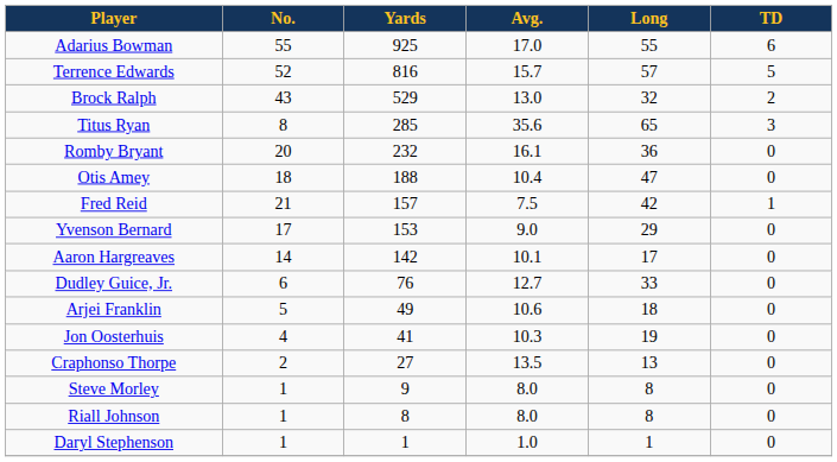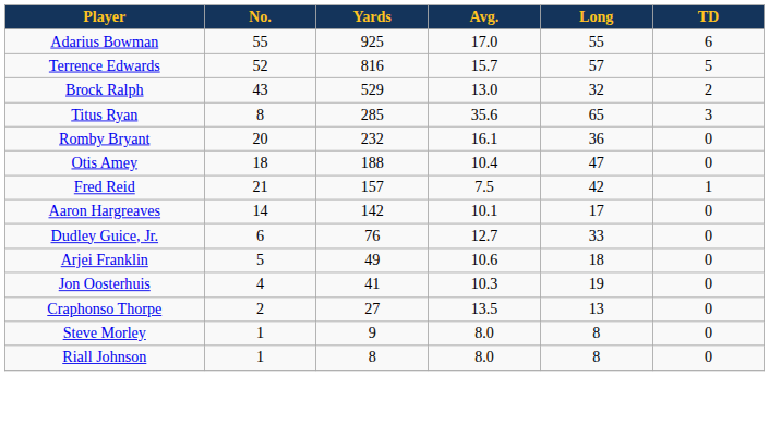 <table class="wikitable sortable sortable">
 <tr>
 <th style="background:#14345B;color:#ffc322;" width="16%">Player</th>
 <th style="background:#14345B;color:#ffc322;" width="9%">No.</th>
 <th style="background:#14345B;color:#ffc322;" width="9%">Yards</th>
 <th style="background:#14345B;color:#ffc322;" width="9%">Avg.</th>
 <th style="background:#14345B;color:#ffc322;" width="9%">Long</th>
 <th style="background:#14345B;color:#ffc322;" width="9%">TD</th>
 </tr>
 <tr align="center">
 <td><a href='#'>Adarius Bowman</a></td>
 <td>55</td>
 <td>925</td>
 <td>17.0</td>
 <td>55</td>
 <td>6</td>
 </tr>
 <tr align="center">
 <td><a href='#'>Terrence Edwards</a></td>
 <td>52</td>
 <td>816</td>
 <td>15.7</td>
 <td>57</td>
 <td>5</td>
 </tr>
 <tr align="center">
 <td><a href='#'>Brock Ralph</a></td>
 <td>43</td>
 <td>529</td>
 <td>13.0</td>
 <td>32</td>
 <td>2</td>
 </tr>
 <tr align="center">
 <td><a href='#'>Titus Ryan</a></td>
 <td>8</td>
 <td>285</td>
 <td>35.6</td>
 <td>65</td>
 <td>3</td>
 </tr>
 <tr align="center">
 <td><a href='#'>Romby Bryant</a></td>
 <td>20</td>
 <td>232</td>
 <td>16.1</td>
 <td>36</td>
 <td>0</td>
 </tr>
 <tr align="center">
 <td><a href='#'>Otis Amey</a></td>
 <td>18</td>
 <td>188</td>
 <td>10.4</td>
 <td>47</td>
 <td>0</td>
 </tr>
 <tr align="center">
 <td><a href='#'>Fred Reid</a></td>
 <td>21</td>
 <td>157</td>
 <td>7.5</td>
 <td>42</td>
 <td>1</td>
 </tr>
 <tr align="center">
-<td><a href='#'>Yvenson Bernard</a></td>
-<td>17</td>
-<td>153</td>
-<td>9.0</td>
-<td>29</td>
-<td>0</td>
-</tr>
-<tr align="center">
 <td><a href='#'>Aaron Hargreaves</a></td>
 <td>14</td>
 <td>142</td>
 <td>10.1</td>
 <td>17</td>
 <td>0</td>
 </tr>
 <tr align="center">
 <td><a href='#'>Dudley Guice, Jr.</a></td>
 <td>6</td>
 <td>76</td>
 <td>12.7</td>
 <td>33</td>
 <td>0</td>
 </tr>
 <tr align="center">
 <td><a href='#'>Arjei Franklin</a></td>
 <td>5</td>
 <td>49</td>
 <td>10.6</td>
 <td>18</td>
 <td>0</td>
 </tr>
 <tr align="center">
 <td><a href='#'>Jon Oosterhuis</a></td>
 <td>4</td>
 <td>41</td>
 <td>10.3</td>
 <td>19</td>
 <td>0</td>
 </tr>
 <tr align="center">
 <td><a href='#'>Craphonso Thorpe</a></td>
 <td>2</td>
 <td>27</td>
 <td>13.5</td>
 <td>13</td>
 <td>0</td>
 </tr>
 <tr align="center">
 <td><a href='#'>Steve Morley</a></td>
 <td>1</td>
 <td>9</td>
 <td>8.0</td>
 <td>8</td>
 <td>0</td>
 </tr>
 <tr align="center">
 <td><a href='#'>Riall Johnson</a></td>
 <td>1</td>
 <td>8</td>
 <td>8.0</td>
 <td>8</td>
 <td>0</td>
 </tr>
 <tr align="center">
-<td><a href='#'>Daryl Stephenson</a></td>
-<td>1</td>
-<td>1</td>
-<td>1.0</td>
-<td>1</td>
-<td>0</td>
-</tr>
-<tr align="center">
 </tr>
 </table>
